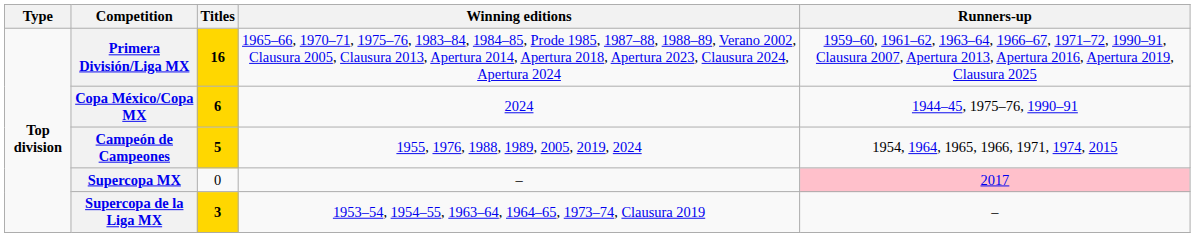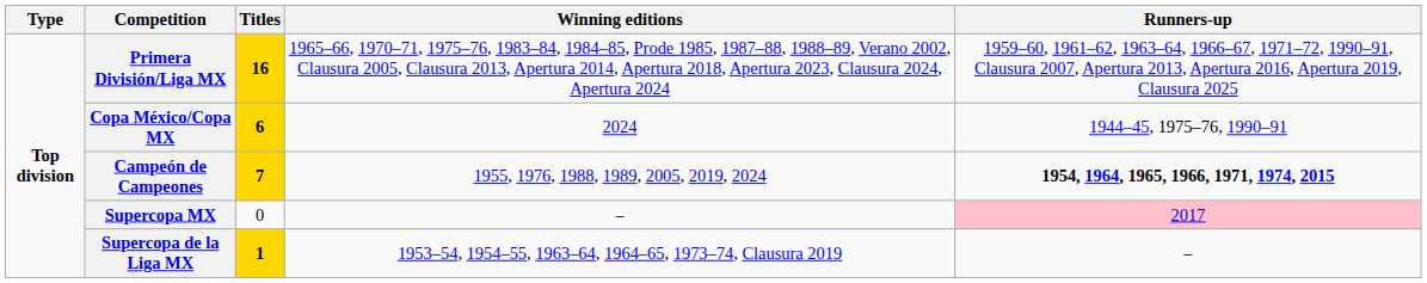 <table class="wikitable plainrowheaders" style="font-size:95%; text-align: center;">
 <tr>
 <th>Type</th>
 <th>Competition</th>
 <th>Titles</th>
 <th>Winning editions</th>
 <th>Runners-up</th>
 </tr>
 <tr>
 <td rowspan="5"><br><strong>Top division</strong></td>
 <th scope=col><a href='#'>Primera División/Liga MX</a></th>
 <td style="background-color:gold"><strong>16</strong></td>
 <td><a href='#'>1965–66</a>, <a href='#'>1970–71</a>, <a href='#'>1975–76</a>, <a href='#'>1983–84</a>, <a href='#'>1984–85</a>, <a href='#'>Prode 1985</a>, <a href='#'>1987–88</a>, <a href='#'>1988–89</a>, <a href='#'>Verano 2002</a>, <a href='#'>Clausura 2005</a>, <a href='#'>Clausura 2013</a>, <a href='#'>Apertura 2014</a>, <a href='#'>Apertura 2018</a>, <a href='#'>Apertura 2023</a>, <a href='#'>Clausura 2024</a>, <a href='#'>Apertura 2024</a></td>
 <td><a href='#'>1959–60</a>, <a href='#'>1961–62</a>, <a href='#'>1963–64</a>, <a href='#'>1966–67</a>, <a href='#'>1971–72</a>, <a href='#'>1990–91</a>, <a href='#'>Clausura 2007</a>, <a href='#'>Apertura 2013</a>, <a href='#'>Apertura 2016</a>, <a href='#'>Apertura 2019</a>, <a href='#'>Clausura 2025</a></td>
 </tr>
 <tr>
 <th scope=col><a href='#'>Copa México/Copa MX</a></th>
 <td style="background-color:gold"><strong>6</strong></td>
 <td><a href='#'>2024</a></td>
 <td><a href='#'>1944–45</a>, 1975–76, <a href='#'>1990–91</a></td>
 </tr>
 <tr>
 <th scope=col><a href='#'>Campeón de Campeones</a></th>
-<td style="background-color:gold"><strong>5</strong></td>
+<td style="background-color:gold"><strong>7</strong></td>
 <td><a href='#'>1955</a>, <a href='#'>1976</a>, <a href='#'>1988</a>, <a href='#'>1989</a>, <a href='#'>2005</a>, <a href='#'>2019</a>, <a href='#'>2024</a></td>
-<td>1954, <a href='#'>1964</a>, 1965, 1966, 1971, <a href='#'>1974</a>, <a href='#'>2015</a></td>
+<td><strong>1954, <a href='#'>1964</a>, 1965, 1966, 1971, <a href='#'>1974</a>, <a href='#'>2015</a></strong></td>
 </tr>
 <tr>
 <th scope=col><a href='#'>Supercopa MX</a></th>
 <td>0</td>
 <td>–</td>
 <td style="background: pink;"><a href='#'>2017</a></td>
 </tr>
 <tr>
 <th scope=col><a href='#'>Supercopa de la Liga MX</a></th>
-<td style="background-color:gold"><strong>3</strong></td>
+<td style="background-color:gold"><strong>1</strong></td>
 <td><a href='#'>1953–54</a>, <a href='#'>1954–55</a>, <a href='#'>1963–64</a>, <a href='#'>1964–65</a>, <a href='#'>1973–74</a>, <a href='#'>Clausura 2019</a></td>
 <td>–</td>
 </tr>
 </table>
